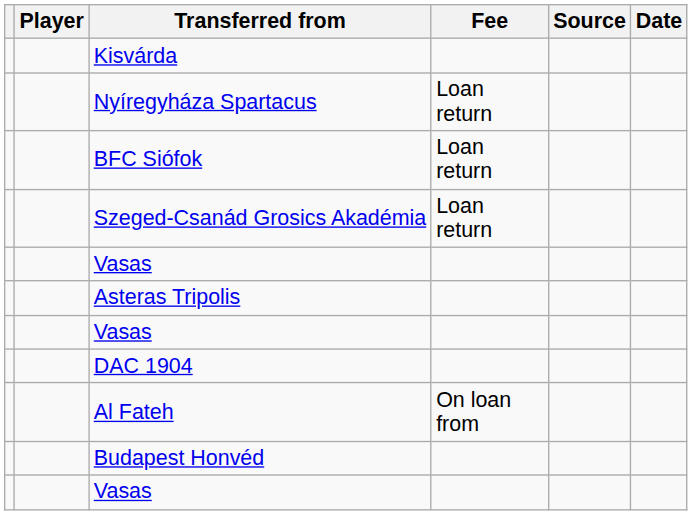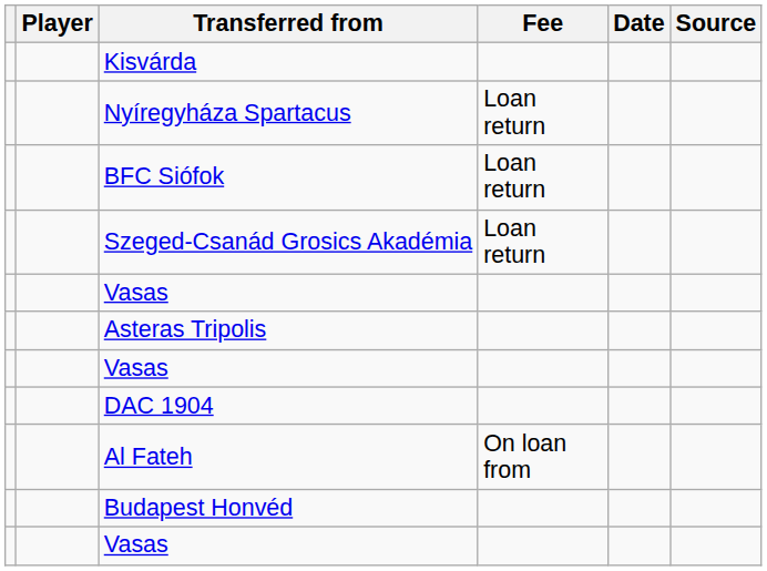 <table class="wikitable plainrowheaders sortable">
 <tr>
 <th></th>
 <th scope="col">Player</th>
 <th>Transferred from</th>
 <th style="width: 80px;">Fee</th>
+<th scope="col">Date</th>
 <th scope="col">Source</th>
-<th scope="col">Date</th>
 </tr>
 <tr>
 <td align="center"></td>
 <td></td>
 <td> <a href='#'>Kisvárda</a></td>
 <td></td>
 <td></td>
 <td></td>
 </tr>
 <tr>
 <td align="center"></td>
 <td></td>
 <td> <a href='#'>Nyíregyháza Spartacus</a></td>
 <td>Loan return</td>
 <td></td>
 <td></td>
 </tr>
 <tr>
 <td align="center"></td>
 <td></td>
 <td> <a href='#'>BFC Siófok</a></td>
 <td>Loan return</td>
 <td></td>
 <td></td>
 </tr>
 <tr>
 <td align="center"></td>
 <td></td>
 <td> <a href='#'>Szeged-Csanád Grosics Akadémia</a></td>
 <td>Loan return</td>
 <td></td>
 <td></td>
 </tr>
 <tr>
 <td align="center"></td>
 <td></td>
 <td> <a href='#'>Vasas</a></td>
 <td></td>
 <td></td>
 <td></td>
 </tr>
 <tr>
 <td align="center"></td>
 <td></td>
 <td> <a href='#'>Asteras Tripolis</a></td>
 <td></td>
 <td></td>
 <td></td>
 </tr>
 <tr>
 <td align="center"></td>
 <td></td>
 <td> <a href='#'>Vasas</a></td>
 <td></td>
 <td></td>
 <td></td>
 </tr>
 <tr>
 <td align="center"></td>
 <td></td>
 <td> <a href='#'>DAC 1904</a></td>
 <td></td>
 <td></td>
 <td></td>
 </tr>
 <tr>
 <td align="center"></td>
 <td></td>
 <td> <a href='#'>Al Fateh</a></td>
 <td>On loan from</td>
 <td></td>
 <td></td>
 </tr>
 <tr>
 <td align="center"></td>
 <td></td>
 <td> <a href='#'>Budapest Honvéd</a></td>
 <td></td>
 <td></td>
 <td></td>
 </tr>
 <tr>
 <td align="center"></td>
 <td></td>
 <td> <a href='#'>Vasas</a></td>
 <td></td>
 <td></td>
 <td></td>
 </tr>
 </table>
